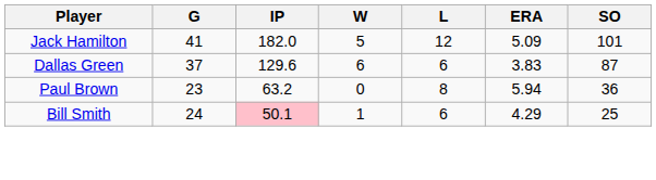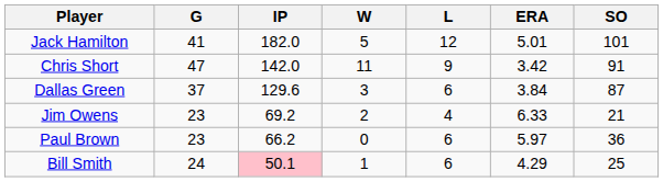 <table class="wikitable sortable">
 <tr>
 <th bgcolor="#DDDDFF" width="16%">Player</th>
 <th bgcolor="#DDDDFF" width="9%">G</th>
 <th bgcolor="#DDDDFF" width="9%">IP</th>
 <th bgcolor="#DDDDFF" width="9%">W</th>
 <th bgcolor="#DDDDFF" width="9%">L</th>
 <th bgcolor="#DDDDFF" width="9%">ERA</th>
 <th bgcolor="#DDDDFF" width="9%">SO</th>
 </tr>
 <tr align="center">
 <td><a href='#'>Jack Hamilton</a></td>
 <td>41</td>
 <td>182.0</td>
 <td>5</td>
 <td>12</td>
-<td>5.09</td>
+<td>5.01</td>
 <td>101</td>
+</tr>
+<tr align="center">
+<td><a href='#'>Chris Short</a></td>
+<td>47</td>
+<td>142.0</td>
+<td>11</td>
+<td>9</td>
+<td>3.42</td>
+<td>91</td>
 </tr>
 <tr align="center">
 <td><a href='#'>Dallas Green</a></td>
 <td>37</td>
 <td>129.6</td>
+<td>3</td>
 <td>6</td>
-<td>6</td>
-<td>3.83</td>
+<td>3.84</td>
 <td>87</td>
+</tr>
+<tr align="center">
+<td><a href='#'>Jim Owens</a></td>
+<td>23</td>
+<td>69.2</td>
+<td>2</td>
+<td>4</td>
+<td>6.33</td>
+<td>21</td>
 </tr>
 <tr align="center">
 <td><a href='#'>Paul Brown</a></td>
 <td>23</td>
-<td>63.2</td>
+<td>66.2</td>
 <td>0</td>
-<td>8</td>
-<td>5.94</td>
+<td>6</td>
+<td>5.97</td>
 <td>36</td>
 </tr>
 <tr align="center">
 <td><a href='#'>Bill Smith</a></td>
 <td>24</td>
 <td style="background: pink;">50.1</td>
 <td>1</td>
 <td>6</td>
 <td>4.29</td>
 <td>25</td>
 </tr>
 </table>
